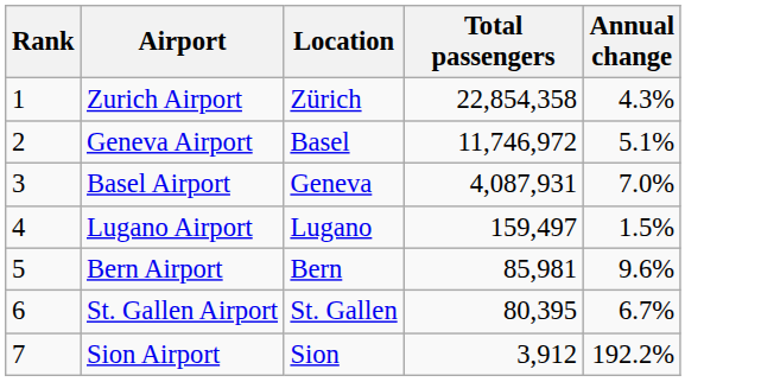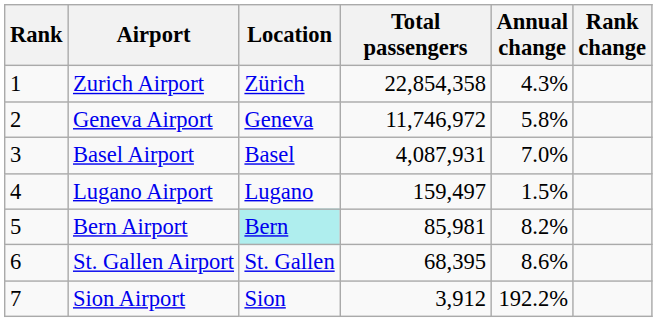 <table class="wikitable">
 <tr>
 <th>Rank</th>
 <th>Airport</th>
 <th>Location</th>
 <th style="width:100px">Total<br>passengers</th>
 <th>Annual<br>change</th>
+<th>Rank<br>change</th>
 </tr>
 <tr>
 <td>1</td>
 <td><a href='#'>Zurich Airport</a></td>
 <td><a href='#'>Zürich</a></td>
 <td align="right">22,854,358</td>
 <td align="right">4.3%</td>
+<td style="text-align:center;"></td>
 </tr>
 <tr>
 <td>2</td>
 <td><a href='#'>Geneva Airport</a></td>
-<td><a href='#'>Basel</a></td>
+<td><a href='#'>Geneva</a></td>
 <td align="right">11,746,972</td>
-<td align="right">5.1%</td>
+<td align="right">5.8%</td>
+<td style="text-align:center;"></td>
 </tr>
 <tr>
 <td>3</td>
 <td><a href='#'>Basel Airport</a></td>
-<td><a href='#'>Geneva</a></td>
+<td><a href='#'>Basel</a></td>
 <td align="right">4,087,931</td>
 <td align="right">7.0%</td>
+<td style="text-align:center;"></td>
 </tr>
 <tr>
 <td>4</td>
 <td><a href='#'>Lugano Airport</a></td>
 <td><a href='#'>Lugano</a></td>
 <td align="right">159,497</td>
 <td align="right">1.5%</td>
+<td style="text-align:center;"></td>
 </tr>
 <tr>
 <td>5</td>
 <td><a href='#'>Bern Airport</a></td>
-<td><a href='#'>Bern</a></td>
+<td style="background: paleturquoise;"><a href='#'>Bern</a></td>
 <td align="right">85,981</td>
-<td align="right">9.6%</td>
+<td align="right">8.2%</td>
+<td style="text-align:center;"></td>
 </tr>
 <tr>
 <td>6</td>
 <td><a href='#'>St. Gallen Airport</a></td>
 <td><a href='#'>St. Gallen</a></td>
-<td align="right">80,395</td>
-<td align="right">6.7%</td>
+<td align="right">68,395</td>
+<td align="right">8.6%</td>
+<td style="text-align:center;"></td>
 </tr>
 <tr>
 <td>7</td>
 <td><a href='#'>Sion Airport</a></td>
 <td><a href='#'>Sion</a></td>
 <td align="right">3,912</td>
 <td align="right">192.2%</td>
+<td style="text-align:center;"></td>
 </tr>
 </table>
